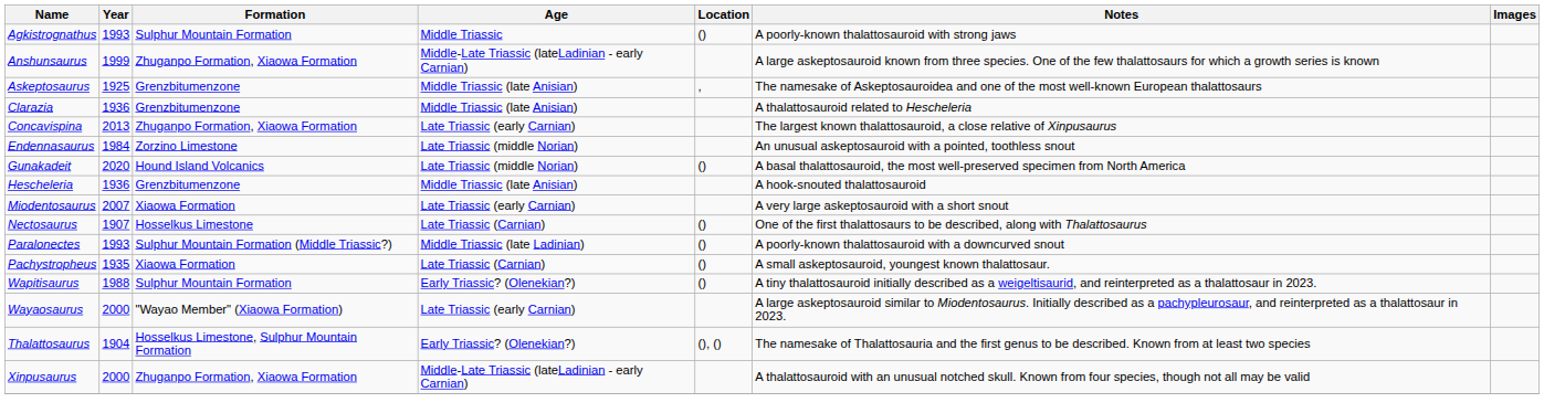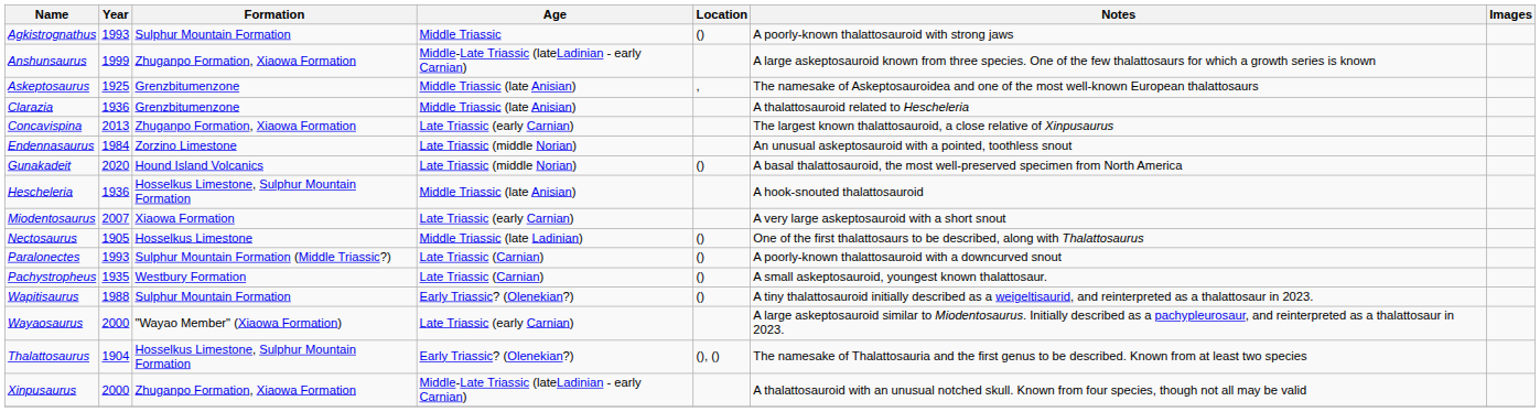 <table class="wikitable sortable" align="center" width="100%">
 <tr>
 <th>Name</th>
 <th>Year</th>
 <th>Formation</th>
 <th>Age</th>
 <th>Location</th>
 <th>Notes</th>
 <th>Images</th>
 </tr>
 <tr>
 <td><em><a href='#'>Agkistrognathus</a></em></td>
 <td><a href='#'>1993</a></td>
 <td><a href='#'>Sulphur Mountain Formation</a></td>
 <td><a href='#'>Middle Triassic</a></td>
 <td> ()</td>
 <td>A poorly-known thalattosauroid with strong jaws</td>
 <td></td>
 </tr>
 <tr>
 <td><em><a href='#'>Anshunsaurus</a></em></td>
 <td><a href='#'>1999</a></td>
 <td><a href='#'>Zhuganpo Formation</a>, <a href='#'>Xiaowa Formation</a></td>
 <td><a href='#'>Middle</a>-<a href='#'>Late Triassic</a> (late<a href='#'>Ladinian</a> - early <a href='#'>Carnian</a>)</td>
 <td></td>
 <td>A large askeptosauroid known from three species. One of the few thalattosaurs for which a growth series is known</td>
 <td></td>
 </tr>
 <tr>
 <td><em><a href='#'>Askeptosaurus</a></em></td>
 <td><a href='#'>1925</a></td>
 <td><a href='#'>Grenzbitumenzone</a></td>
 <td><a href='#'>Middle Triassic</a> (late <a href='#'>Anisian</a>)</td>
 <td>, </td>
 <td>The namesake of Askeptosauroidea and one of the most well-known European thalattosaurs</td>
 <td></td>
 </tr>
 <tr>
 <td><em><a href='#'>Clarazia</a></em></td>
 <td><a href='#'>1936</a></td>
 <td><a href='#'>Grenzbitumenzone</a></td>
 <td><a href='#'>Middle Triassic</a> (late <a href='#'>Anisian</a>)</td>
 <td></td>
 <td>A thalattosauroid related to <em>Hescheleria</em></td>
 <td></td>
 </tr>
 <tr>
 <td><em><a href='#'>Concavispina</a></em></td>
 <td><a href='#'>2013</a></td>
 <td><a href='#'>Zhuganpo Formation</a>, <a href='#'>Xiaowa Formation</a></td>
 <td><a href='#'>Late Triassic</a> (early <a href='#'>Carnian</a>)</td>
 <td></td>
 <td>The largest known thalattosauroid, a close relative of <em>Xinpusaurus</em></td>
 <td></td>
 </tr>
 <tr>
 <td><em><a href='#'>Endennasaurus</a></em></td>
 <td><a href='#'>1984</a></td>
 <td><a href='#'>Zorzino Limestone</a></td>
 <td><a href='#'>Late Triassic</a> (middle <a href='#'>Norian</a>)</td>
 <td></td>
 <td>An unusual askeptosauroid with a pointed, toothless snout</td>
 <td></td>
 </tr>
 <tr>
 <td><em><a href='#'>Gunakadeit</a></em></td>
 <td><a href='#'>2020</a></td>
 <td><a href='#'>Hound Island Volcanics</a></td>
 <td><a href='#'>Late Triassic</a> (middle <a href='#'>Norian</a>)</td>
 <td> ()</td>
 <td>A basal thalattosauroid, the most well-preserved specimen from North America</td>
 <td></td>
 </tr>
 <tr>
 <td><em><a href='#'>Hescheleria</a></em></td>
 <td><a href='#'>1936</a></td>
-<td><a href='#'>Grenzbitumenzone</a></td>
+<td><a href='#'>Hosselkus Limestone</a>, <a href='#'>Sulphur Mountain Formation</a></td>
 <td><a href='#'>Middle Triassic</a> (late <a href='#'>Anisian</a>)</td>
 <td></td>
 <td>A hook-snouted thalattosauroid</td>
 <td></td>
 </tr>
 <tr>
 <td><em><a href='#'>Miodentosaurus</a></em></td>
 <td><a href='#'>2007</a></td>
 <td><a href='#'>Xiaowa Formation</a></td>
 <td><a href='#'>Late Triassic</a> (early <a href='#'>Carnian</a>)</td>
 <td></td>
 <td>A very large askeptosauroid with a short snout</td>
 <td></td>
 </tr>
 <tr>
 <td><em><a href='#'>Nectosaurus</a></em></td>
-<td><a href='#'>1907</a></td>
+<td><a href='#'>1905</a></td>
 <td><a href='#'>Hosselkus Limestone</a></td>
-<td><a href='#'>Late Triassic</a> (<a href='#'>Carnian</a>)</td>
+<td><a href='#'>Middle Triassic</a> (late <a href='#'>Ladinian</a>)</td>
 <td> ()</td>
 <td>One of the first thalattosaurs to be described, along with <em>Thalattosaurus</em></td>
 <td></td>
 </tr>
 <tr>
 <td><em><a href='#'>Paralonectes</a></em></td>
 <td><a href='#'>1993</a></td>
 <td><a href='#'>Sulphur Mountain Formation</a> (<a href='#'>Middle Triassic</a>?)</td>
-<td><a href='#'>Middle Triassic</a> (late <a href='#'>Ladinian</a>)</td>
+<td><a href='#'>Late Triassic</a> (<a href='#'>Carnian</a>)</td>
 <td> ()</td>
 <td>A poorly-known thalattosauroid with a downcurved snout</td>
 <td></td>
 </tr>
 <tr>
 <td><em><a href='#'>Pachystropheus</a></em></td>
 <td><a href='#'>1935</a></td>
-<td><a href='#'>Xiaowa Formation</a></td>
+<td><a href='#'>Westbury Formation</a></td>
 <td><a href='#'>Late Triassic</a> (<a href='#'>Carnian</a>)</td>
 <td> ()</td>
 <td>A small askeptosauroid, youngest known thalattosaur.</td>
 <td></td>
 </tr>
 <tr>
 <td><em><a href='#'>Wapitisaurus</a></em></td>
 <td><a href='#'>1988</a></td>
 <td><a href='#'>Sulphur Mountain Formation</a></td>
 <td><a href='#'>Early Triassic</a>? (<a href='#'>Olenekian</a>?)</td>
 <td> ()</td>
 <td>A tiny thalattosauroid initially described as a <a href='#'>weigeltisaurid</a>, and reinterpreted as a thalattosaur in 2023.</td>
 <td></td>
 </tr>
 <tr>
 <td><em><a href='#'>Wayaosaurus</a></em></td>
 <td><a href='#'>2000</a></td>
 <td>"Wayao Member" (<a href='#'>Xiaowa Formation</a>)</td>
 <td><a href='#'>Late Triassic</a> (early <a href='#'>Carnian</a>)</td>
 <td></td>
 <td>A large askeptosauroid similar to <em>Miodentosaurus</em>. Initially described as a <a href='#'>pachypleurosaur</a>, and reinterpreted as a thalattosaur in 2023.</td>
 <td></td>
 </tr>
 <tr>
 <td><em><a href='#'>Thalattosaurus</a></em></td>
 <td><a href='#'>1904</a></td>
 <td><a href='#'>Hosselkus Limestone</a>, <a href='#'>Sulphur Mountain Formation</a></td>
 <td><a href='#'>Early Triassic</a>? (<a href='#'>Olenekian</a>?)</td>
 <td> (),  ()</td>
 <td>The namesake of Thalattosauria and the first genus to be described. Known from at least two species</td>
 <td></td>
 </tr>
 <tr>
 <td><em><a href='#'>Xinpusaurus</a></em></td>
 <td><a href='#'>2000</a></td>
 <td><a href='#'>Zhuganpo Formation</a>, <a href='#'>Xiaowa Formation</a></td>
 <td><a href='#'>Middle</a>-<a href='#'>Late Triassic</a> (late<a href='#'>Ladinian</a> - early <a href='#'>Carnian</a>)</td>
 <td></td>
 <td>A thalattosauroid with an unusual notched skull. Known from four species, though not all may be valid</td>
 <td></td>
 </tr>
 <tr>
 </tr>
 </table>
